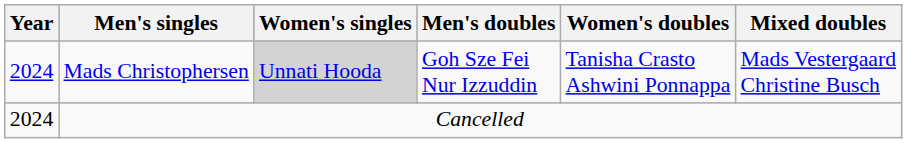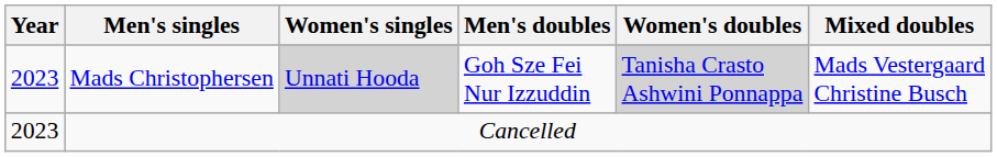 <table class=wikitable style="font-size:90%;">
 <tr>
 <th>Year</th>
 <th>Men's singles</th>
 <th>Women's singles</th>
 <th>Men's doubles</th>
 <th>Women's doubles</th>
 <th>Mixed doubles</th>
 </tr>
 <tr>
-<td><a href='#'>2024</a></td>
+<td><a href='#'>2023</a></td>
 <td> <a href='#'>Mads Christophersen</a></td>
 <td style="background: lightgrey;"> <a href='#'>Unnati Hooda</a></td>
 <td> <a href='#'>Goh Sze Fei</a><br> <a href='#'>Nur Izzuddin</a></td>
-<td> <a href='#'>Tanisha Crasto</a><br> <a href='#'>Ashwini Ponnappa</a></td>
+<td style="background: lightgrey;"> <a href='#'>Tanisha Crasto</a><br> <a href='#'>Ashwini Ponnappa</a></td>
 <td> <a href='#'>Mads Vestergaard</a><br> <a href='#'>Christine Busch</a></td>
 </tr>
 <tr>
-<td>2024</td>
+<td>2023</td>
 <td colspan="5" align="center"><em>Cancelled</em> </td>
 </tr>
 </table>
